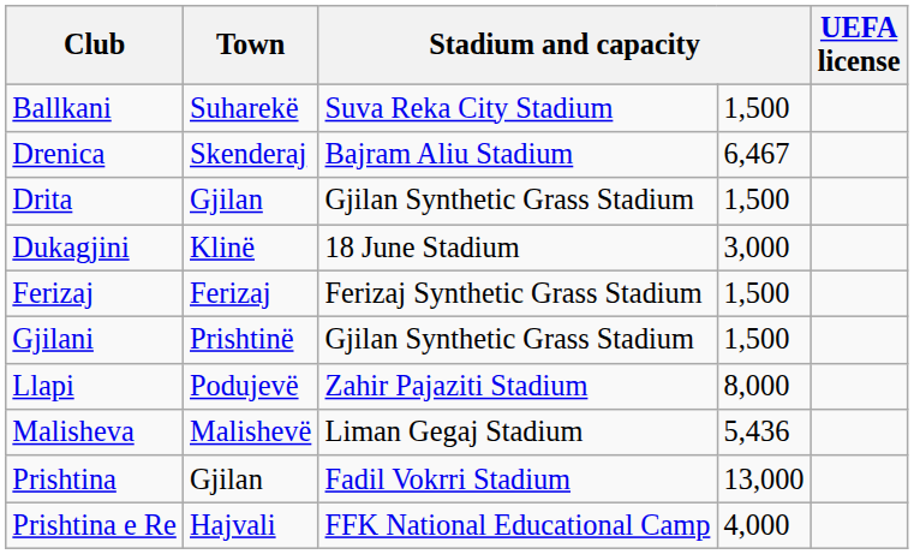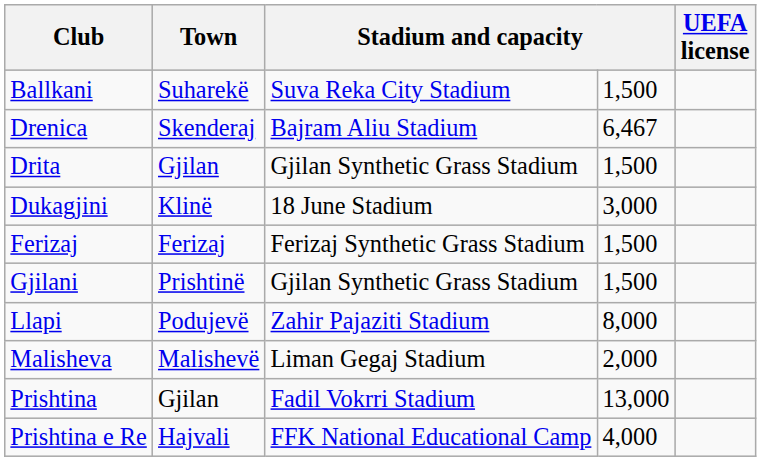 <table class="wikitable">
 <tr>
 <th>Club</th>
 <th>Town</th>
 <th colspan="2">Stadium and capacity</th>
 <th><a href='#'>UEFA</a><br>license</th>
 </tr>
 <tr>
 <td><a href='#'>Ballkani</a></td>
 <td><a href='#'>Suharekë</a></td>
 <td><a href='#'>Suva Reka City Stadium</a></td>
 <td>1,500</td>
 <td align="center"></td>
 </tr>
 <tr>
 <td><a href='#'>Drenica</a></td>
 <td><a href='#'>Skenderaj</a></td>
 <td><a href='#'>Bajram Aliu Stadium</a></td>
 <td>6,467</td>
 <td align="center"></td>
 </tr>
 <tr>
 <td><a href='#'>Drita</a></td>
 <td><a href='#'>Gjilan</a></td>
 <td>Gjilan Synthetic Grass Stadium</td>
 <td>1,500</td>
 <td align="center"></td>
 </tr>
 <tr>
 <td><a href='#'>Dukagjini</a></td>
 <td><a href='#'>Klinë</a></td>
 <td>18 June Stadium</td>
 <td>3,000</td>
 <td align="center"></td>
 </tr>
 <tr>
 <td><a href='#'>Ferizaj</a></td>
 <td><a href='#'>Ferizaj</a></td>
 <td>Ferizaj Synthetic Grass Stadium</td>
 <td>1,500</td>
 <td align="center"></td>
 </tr>
 <tr>
 <td><a href='#'>Gjilani</a></td>
 <td><a href='#'>Prishtinë</a></td>
 <td>Gjilan Synthetic Grass Stadium</td>
 <td>1,500</td>
 <td align="center"></td>
 </tr>
 <tr>
 <td><a href='#'>Llapi</a></td>
 <td><a href='#'>Podujevë</a></td>
 <td><a href='#'>Zahir Pajaziti Stadium</a></td>
 <td>8,000</td>
 <td align="center"></td>
 </tr>
 <tr>
 <td><a href='#'>Malisheva</a></td>
 <td><a href='#'>Malishevë</a></td>
 <td>Liman Gegaj Stadium</td>
-<td>5,436</td>
+<td>2,000</td>
 <td align="center"></td>
 </tr>
 <tr>
 <td><a href='#'>Prishtina</a></td>
 <td>Gjilan</td>
 <td><a href='#'>Fadil Vokrri Stadium</a></td>
 <td>13,000</td>
 <td align="center"></td>
 </tr>
 <tr>
 <td><a href='#'>Prishtina e Re</a></td>
 <td><a href='#'>Hajvali</a></td>
 <td><a href='#'>FFK National Educational Camp</a></td>
 <td>4,000</td>
 <td align="center"></td>
 </tr>
 </table>
